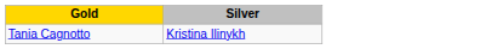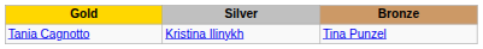 <table class="wikitable" style="text-align:left">
 <tr align="center">
 <td width=200 bgcolor=gold><strong>Gold</strong></td>
 <td width=200 bgcolor=silver><strong>Silver</strong></td>
+<td width=200 bgcolor=CC9966><strong>Bronze</strong></td>
 </tr>
 <tr>
 <td><a href='#'>Tania Cagnotto</a> <br> </td>
 <td><a href='#'>Kristina Ilinykh</a> <br> </td>
+<td><a href='#'>Tina Punzel</a> <br> </td>
 </tr>
 </table>
